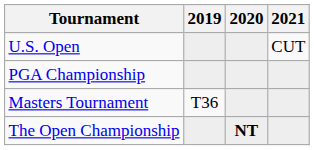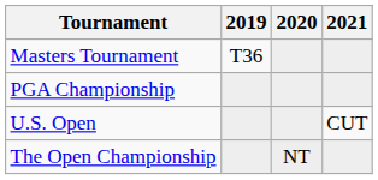 <table class="wikitable" style="font-size:95%;text-align:center;">
 <tr>
 <th>Tournament</th>
 <th>2019</th>
 <th>2020</th>
 <th>2021</th>
 </tr>
 <tr>
-<td align=left><a href='#'>U.S. Open</a></td>
+<td align=left><a href='#'>Masters Tournament</a></td>
+<td>T36</td>
 <td style="background:#eeeeee;"></td>
 <td style="background:#eeeeee;"></td>
-<td>CUT</td>
 </tr>
 <tr>
 <td align=left><a href='#'>PGA Championship</a></td>
 <td style="background:#eeeeee;"></td>
 <td style="background:#eeeeee;"></td>
 <td style="background:#eeeeee;"></td>
 </tr>
 <tr>
-<td align=left><a href='#'>Masters Tournament</a></td>
-<td>T36</td>
+<td align=left><a href='#'>U.S. Open</a></td>
 <td style="background:#eeeeee;"></td>
 <td style="background:#eeeeee;"></td>
+<td>CUT</td>
 </tr>
 <tr>
 <td align=left><a href='#'>The Open Championship</a></td>
 <td style="background:#eeeeee;"></td>
-<td style="background:#eeeeee;"><strong>NT</strong></td>
+<td style="background:#eeeeee;">NT</td>
 <td style="background:#eeeeee;"></td>
 </tr>
 </table>
